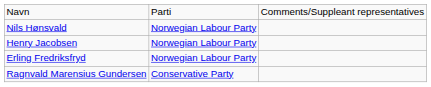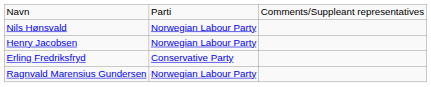 <table class="wikitable">
 <tr>
 <td>Navn</td>
 <td>Parti</td>
 <td>Comments/Suppleant representatives</td>
 </tr>
 <tr>
 <td><a href='#'>Nils Hønsvald</a></td>
 <td><a href='#'>Norwegian Labour Party</a></td>
 <td></td>
 </tr>
 <tr>
 <td><a href='#'>Henry Jacobsen</a></td>
 <td><a href='#'>Norwegian Labour Party</a></td>
 <td></td>
 </tr>
 <tr>
 <td><a href='#'>Erling Fredriksfryd</a></td>
-<td><a href='#'>Norwegian Labour Party</a></td>
+<td><a href='#'>Conservative Party</a></td>
 <td></td>
 </tr>
 <tr>
 <td><a href='#'>Ragnvald Marensius Gundersen</a></td>
-<td><a href='#'>Conservative Party</a></td>
+<td><a href='#'>Norwegian Labour Party</a></td>
 <td></td>
 </tr>
 </table>
